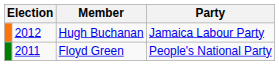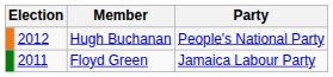 <table class="wikitable">
 <tr>
 <th colspan="2">Election</th>
 <th>Member</th>
 <th>Party</th>
 </tr>
 <tr>
 <td style="background-color: #fb740a"></td>
 <td><a href='#'>2012</a></td>
 <td><a href='#'>Hugh Buchanan</a></td>
-<td><a href='#'>Jamaica Labour Party</a></td>
+<td><a href='#'>People's National Party</a></td>
 </tr>
 <tr>
 <td style="background-color: green"></td>
 <td><a href='#'>2011</a></td>
 <td><a href='#'>Floyd Green</a></td>
-<td><a href='#'>People's National Party</a></td>
+<td><a href='#'>Jamaica Labour Party</a></td>
 </tr>
 </table>
